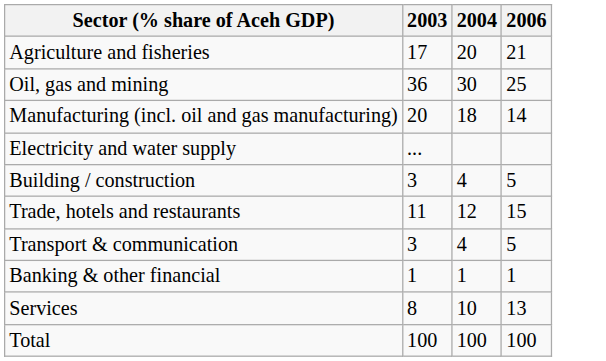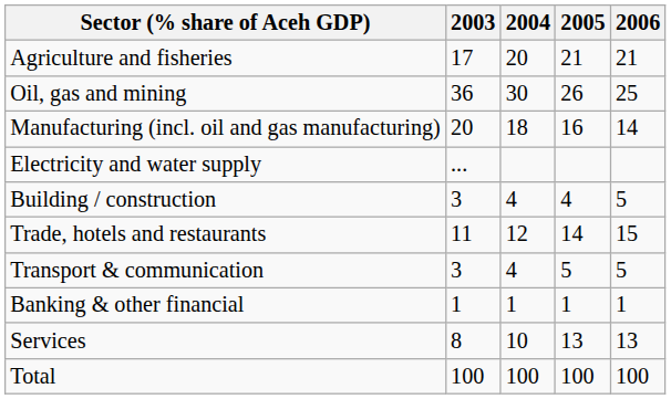 <table class="wikitable">
 <tr>
 <th>Sector (% share of Aceh GDP)</th>
 <th>2003</th>
 <th>2004</th>
+<th>2005</th>
 <th>2006</th>
 </tr>
 <tr>
 <td>Agriculture and fisheries</td>
 <td>17</td>
 <td>20</td>
 <td>21</td>
+<td>21</td>
 </tr>
 <tr>
 <td>Oil, gas and mining</td>
 <td>36</td>
 <td>30</td>
+<td>26</td>
 <td>25</td>
 </tr>
 <tr>
 <td>Manufacturing (incl. oil and gas manufacturing)</td>
 <td>20</td>
 <td>18</td>
+<td>16</td>
 <td>14</td>
 </tr>
 <tr>
 <td>Electricity and water supply</td>
 <td>...</td>
 <td></td>
 <td></td>
+<td></td>
 </tr>
 <tr>
 <td>Building / construction</td>
 <td>3</td>
+<td>4</td>
 <td>4</td>
 <td>5</td>
 </tr>
 <tr>
 <td>Trade, hotels and restaurants</td>
 <td>11</td>
 <td>12</td>
+<td>14</td>
 <td>15</td>
 </tr>
 <tr>
 <td>Transport & communication</td>
 <td>3</td>
 <td>4</td>
 <td>5</td>
+<td>5</td>
 </tr>
 <tr>
 <td>Banking & other financial</td>
+<td>1</td>
 <td>1</td>
 <td>1</td>
 <td>1</td>
 </tr>
 <tr>
 <td>Services</td>
 <td>8</td>
 <td>10</td>
 <td>13</td>
+<td>13</td>
 </tr>
 <tr>
 <td>Total</td>
 <td>100</td>
 <td>100</td>
 <td>100</td>
+<td>100</td>
 </tr>
 </table>
